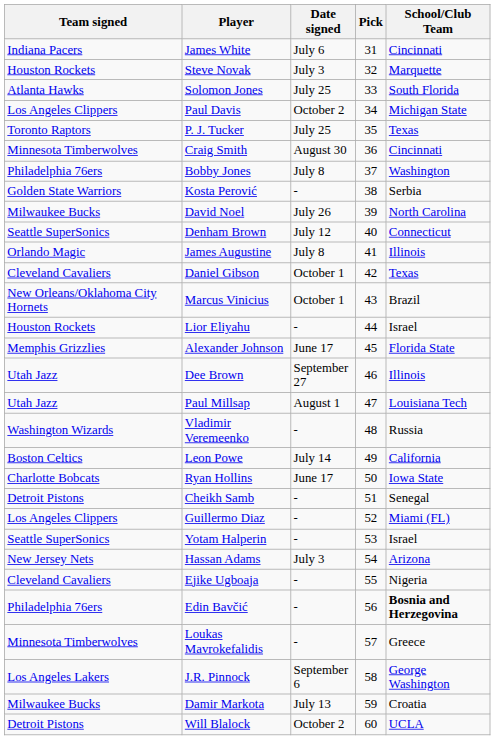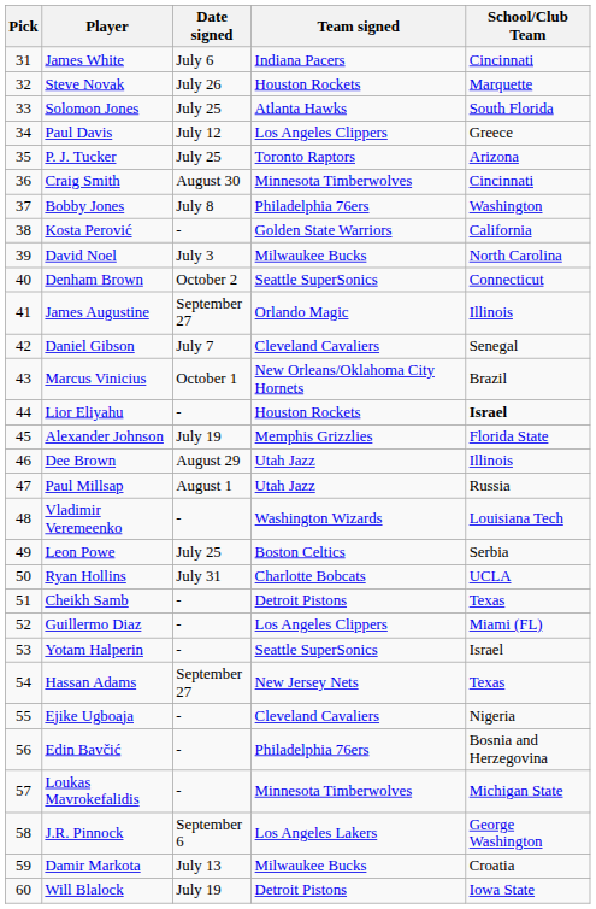 <table class="wikitable sortable" style="text-align:left">
 <tr>
-<th style="width:310px">Team signed</th>
+<th style="width:30px">Pick</th>
 <th style="width:160px">Player</th>
 <th style="width:80px">Date signed</th>
-<th style="width:30px">Pick</th>
+<th style="width:310px">Team signed</th>
 <th style="width:160px">School/Club Team</th>
 </tr>
 <tr>
-<td><a href='#'>Indiana Pacers</a></td>
+<td align=center>31</td>
 <td><a href='#'>James White</a></td>
 <td>July 6</td>
-<td align=center>31</td>
+<td><a href='#'>Indiana Pacers</a></td>
 <td><a href='#'>Cincinnati</a></td>
 </tr>
 <tr>
+<td align=center>32</td>
+<td><a href='#'>Steve Novak</a></td>
+<td>July 26</td>
 <td><a href='#'>Houston Rockets</a></td>
-<td><a href='#'>Steve Novak</a></td>
-<td>July 3</td>
-<td align=center>32</td>
 <td><a href='#'>Marquette</a></td>
 </tr>
 <tr>
-<td><a href='#'>Atlanta Hawks</a></td>
+<td align=center>33</td>
 <td><a href='#'>Solomon Jones</a></td>
 <td>July 25</td>
-<td align=center>33</td>
+<td><a href='#'>Atlanta Hawks</a></td>
 <td><a href='#'>South Florida</a></td>
 </tr>
 <tr>
+<td align=center>34</td>
+<td><a href='#'>Paul Davis</a></td>
+<td>July 12</td>
 <td><a href='#'>Los Angeles Clippers</a></td>
-<td><a href='#'>Paul Davis</a></td>
+<td>Greece</td>
+</tr>
+<tr>
+<td align=center>35</td>
+<td><a href='#'>P. J. Tucker</a></td>
+<td>July 25</td>
+<td><a href='#'>Toronto Raptors</a></td>
+<td><a href='#'>Arizona</a></td>
+</tr>
+<tr>
+<td align=center>36</td>
+<td><a href='#'>Craig Smith</a></td>
+<td>August 30</td>
+<td><a href='#'>Minnesota Timberwolves</a></td>
+<td><a href='#'>Cincinnati</a></td>
+</tr>
+<tr>
+<td align=center>37</td>
+<td><a href='#'>Bobby Jones</a></td>
+<td>July 8</td>
+<td><a href='#'>Philadelphia 76ers</a></td>
+<td><a href='#'>Washington</a></td>
+</tr>
+<tr>
+<td align=center>38</td>
+<td><a href='#'>Kosta Perović</a></td>
+<td>-</td>
+<td><a href='#'>Golden State Warriors</a></td>
+<td><a href='#'>California</a></td>
+</tr>
+<tr>
+<td align=center>39</td>
+<td><a href='#'>David Noel</a></td>
+<td>July 3</td>
+<td><a href='#'>Milwaukee Bucks</a></td>
+<td><a href='#'>North Carolina</a></td>
+</tr>
+<tr>
+<td align=center>40</td>
+<td><a href='#'>Denham Brown</a></td>
 <td>October 2</td>
-<td align=center>34</td>
+<td><a href='#'>Seattle SuperSonics</a></td>
+<td><a href='#'>Connecticut</a></td>
+</tr>
+<tr>
+<td align=center>41</td>
+<td><a href='#'>James Augustine</a></td>
+<td>September 27</td>
+<td><a href='#'>Orlando Magic</a></td>
+<td><a href='#'>Illinois</a></td>
+</tr>
+<tr>
+<td align=center>42</td>
+<td><a href='#'>Daniel Gibson</a></td>
+<td>July 7</td>
+<td><a href='#'>Cleveland Cavaliers</a></td>
+<td>Senegal</td>
+</tr>
+<tr>
+<td align=center>43</td>
+<td><a href='#'>Marcus Vinicius</a></td>
+<td>October 1</td>
+<td><a href='#'>New Orleans/Oklahoma City Hornets</a></td>
+<td>Brazil</td>
+</tr>
+<tr>
+<td align=center>44</td>
+<td><a href='#'>Lior Eliyahu</a></td>
+<td>-</td>
+<td><a href='#'>Houston Rockets</a></td>
+<td><strong>Israel</strong></td>
+</tr>
+<tr>
+<td align=center>45</td>
+<td><a href='#'>Alexander Johnson</a></td>
+<td>July 19</td>
+<td><a href='#'>Memphis Grizzlies</a></td>
+<td><a href='#'>Florida State</a></td>
+</tr>
+<tr>
+<td align=center>46</td>
+<td><a href='#'>Dee Brown</a></td>
+<td>August 29</td>
+<td><a href='#'>Utah Jazz</a></td>
+<td><a href='#'>Illinois</a></td>
+</tr>
+<tr>
+<td align=center>47</td>
+<td><a href='#'>Paul Millsap</a></td>
+<td>August 1</td>
+<td><a href='#'>Utah Jazz</a></td>
+<td>Russia</td>
+</tr>
+<tr>
+<td align=center>48</td>
+<td><a href='#'>Vladimir Veremeenko</a></td>
+<td>-</td>
+<td><a href='#'>Washington Wizards</a></td>
+<td><a href='#'>Louisiana Tech</a></td>
+</tr>
+<tr>
+<td align=center>49</td>
+<td><a href='#'>Leon Powe</a></td>
+<td>July 25</td>
+<td><a href='#'>Boston Celtics</a></td>
+<td>Serbia</td>
+</tr>
+<tr>
+<td align=center>50</td>
+<td><a href='#'>Ryan Hollins</a></td>
+<td>July 31</td>
+<td><a href='#'>Charlotte Bobcats</a></td>
+<td><a href='#'>UCLA</a></td>
+</tr>
+<tr>
+<td align=center>51</td>
+<td><a href='#'>Cheikh Samb</a></td>
+<td>-</td>
+<td><a href='#'>Detroit Pistons</a></td>
+<td><a href='#'>Texas</a></td>
+</tr>
+<tr>
+<td align=center>52</td>
+<td><a href='#'>Guillermo Diaz</a></td>
+<td>-</td>
+<td><a href='#'>Los Angeles Clippers</a></td>
+<td><a href='#'>Miami (FL)</a></td>
+</tr>
+<tr>
+<td align=center>53</td>
+<td><a href='#'>Yotam Halperin</a></td>
+<td>-</td>
+<td><a href='#'>Seattle SuperSonics</a></td>
+<td>Israel</td>
+</tr>
+<tr>
+<td align=center>54</td>
+<td><a href='#'>Hassan Adams</a></td>
+<td>September 27</td>
+<td><a href='#'>New Jersey Nets</a></td>
+<td><a href='#'>Texas</a></td>
+</tr>
+<tr>
+<td align=center>55</td>
+<td><a href='#'>Ejike Ugboaja</a></td>
+<td>-</td>
+<td><a href='#'>Cleveland Cavaliers</a></td>
+<td>Nigeria</td>
+</tr>
+<tr>
+<td align=center>56</td>
+<td><a href='#'>Edin Bavčić</a></td>
+<td>-</td>
+<td><a href='#'>Philadelphia 76ers</a></td>
+<td>Bosnia and Herzegovina</td>
+</tr>
+<tr>
+<td align=center>57</td>
+<td><a href='#'>Loukas Mavrokefalidis</a></td>
+<td>-</td>
+<td><a href='#'>Minnesota Timberwolves</a></td>
 <td><a href='#'>Michigan State</a></td>
 </tr>
 <tr>
-<td><a href='#'>Toronto Raptors</a></td>
-<td><a href='#'>P. J. Tucker</a></td>
-<td>July 25</td>
-<td align=center>35</td>
-<td><a href='#'>Texas</a></td>
-</tr>
-<tr>
-<td><a href='#'>Minnesota Timberwolves</a></td>
-<td><a href='#'>Craig Smith</a></td>
-<td>August 30</td>
-<td align=center>36</td>
-<td><a href='#'>Cincinnati</a></td>
-</tr>
-<tr>
-<td><a href='#'>Philadelphia 76ers</a></td>
-<td><a href='#'>Bobby Jones</a></td>
-<td>July 8</td>
-<td align=center>37</td>
-<td><a href='#'>Washington</a></td>
-</tr>
-<tr>
-<td><a href='#'>Golden State Warriors</a></td>
-<td><a href='#'>Kosta Perović</a></td>
-<td>-</td>
-<td align=center>38</td>
-<td>Serbia</td>
-</tr>
-<tr>
-<td><a href='#'>Milwaukee Bucks</a></td>
-<td><a href='#'>David Noel</a></td>
-<td>July 26</td>
-<td align=center>39</td>
-<td><a href='#'>North Carolina</a></td>
-</tr>
-<tr>
-<td><a href='#'>Seattle SuperSonics</a></td>
-<td><a href='#'>Denham Brown</a></td>
-<td>July 12</td>
-<td align=center>40</td>
-<td><a href='#'>Connecticut</a></td>
-</tr>
-<tr>
-<td><a href='#'>Orlando Magic</a></td>
-<td><a href='#'>James Augustine</a></td>
-<td>July 8</td>
-<td align=center>41</td>
-<td><a href='#'>Illinois</a></td>
-</tr>
-<tr>
-<td><a href='#'>Cleveland Cavaliers</a></td>
-<td><a href='#'>Daniel Gibson</a></td>
-<td>October 1</td>
-<td align=center>42</td>
-<td><a href='#'>Texas</a></td>
-</tr>
-<tr>
-<td><a href='#'>New Orleans/Oklahoma City Hornets</a></td>
-<td><a href='#'>Marcus Vinicius</a></td>
-<td>October 1</td>
-<td align=center>43</td>
-<td>Brazil</td>
-</tr>
-<tr>
-<td><a href='#'>Houston Rockets</a></td>
-<td><a href='#'>Lior Eliyahu</a></td>
-<td>-</td>
-<td align=center>44</td>
-<td>Israel</td>
-</tr>
-<tr>
-<td><a href='#'>Memphis Grizzlies</a></td>
-<td><a href='#'>Alexander Johnson</a></td>
-<td>June 17</td>
-<td align=center>45</td>
-<td><a href='#'>Florida State</a></td>
-</tr>
-<tr>
-<td><a href='#'>Utah Jazz</a></td>
-<td><a href='#'>Dee Brown</a></td>
-<td>September 27</td>
-<td align=center>46</td>
-<td><a href='#'>Illinois</a></td>
-</tr>
-<tr>
-<td><a href='#'>Utah Jazz</a></td>
-<td><a href='#'>Paul Millsap</a></td>
-<td>August 1</td>
-<td align=center>47</td>
-<td><a href='#'>Louisiana Tech</a></td>
-</tr>
-<tr>
-<td><a href='#'>Washington Wizards</a></td>
-<td><a href='#'>Vladimir Veremeenko</a></td>
-<td>-</td>
-<td align=center>48</td>
-<td>Russia</td>
-</tr>
-<tr>
-<td><a href='#'>Boston Celtics</a></td>
-<td><a href='#'>Leon Powe</a></td>
-<td>July 14</td>
-<td align=center>49</td>
-<td><a href='#'>California</a></td>
-</tr>
-<tr>
-<td><a href='#'>Charlotte Bobcats</a></td>
-<td><a href='#'>Ryan Hollins</a></td>
-<td>June 17</td>
-<td align=center>50</td>
-<td><a href='#'>Iowa State</a></td>
-</tr>
-<tr>
-<td><a href='#'>Detroit Pistons</a></td>
-<td><a href='#'>Cheikh Samb</a></td>
-<td>-</td>
-<td align=center>51</td>
-<td>Senegal</td>
-</tr>
-<tr>
-<td><a href='#'>Los Angeles Clippers</a></td>
-<td><a href='#'>Guillermo Diaz</a></td>
-<td>-</td>
-<td align=center>52</td>
-<td><a href='#'>Miami (FL)</a></td>
-</tr>
-<tr>
-<td><a href='#'>Seattle SuperSonics</a></td>
-<td><a href='#'>Yotam Halperin</a></td>
-<td>-</td>
-<td align=center>53</td>
-<td>Israel</td>
-</tr>
-<tr>
-<td><a href='#'>New Jersey Nets</a></td>
-<td><a href='#'>Hassan Adams</a></td>
-<td>July 3</td>
-<td align=center>54</td>
-<td><a href='#'>Arizona</a></td>
-</tr>
-<tr>
-<td><a href='#'>Cleveland Cavaliers</a></td>
-<td><a href='#'>Ejike Ugboaja</a></td>
-<td>-</td>
-<td align=center>55</td>
-<td>Nigeria</td>
-</tr>
-<tr>
-<td><a href='#'>Philadelphia 76ers</a></td>
-<td><a href='#'>Edin Bavčić</a></td>
-<td>-</td>
-<td align=center>56</td>
-<td><strong>Bosnia and Herzegovina</strong></td>
-</tr>
-<tr>
-<td><a href='#'>Minnesota Timberwolves</a></td>
-<td><a href='#'>Loukas Mavrokefalidis</a></td>
-<td>-</td>
-<td align=center>57</td>
-<td>Greece</td>
-</tr>
-<tr>
-<td><a href='#'>Los Angeles Lakers</a></td>
+<td align=center>58</td>
 <td><a href='#'>J.R. Pinnock</a></td>
 <td>September 6</td>
-<td align=center>58</td>
+<td><a href='#'>Los Angeles Lakers</a></td>
 <td><a href='#'>George Washington</a></td>
 </tr>
 <tr>
-<td><a href='#'>Milwaukee Bucks</a></td>
+<td align=center>59</td>
 <td><a href='#'>Damir Markota</a></td>
 <td>July 13</td>
-<td align=center>59</td>
+<td><a href='#'>Milwaukee Bucks</a></td>
 <td>Croatia</td>
 </tr>
 <tr>
+<td align=center>60</td>
+<td><a href='#'>Will Blalock</a></td>
+<td>July 19</td>
 <td><a href='#'>Detroit Pistons</a></td>
-<td><a href='#'>Will Blalock</a></td>
-<td>October 2</td>
-<td align=center>60</td>
-<td><a href='#'>UCLA</a></td>
+<td><a href='#'>Iowa State</a></td>
 </tr>
 </table>
